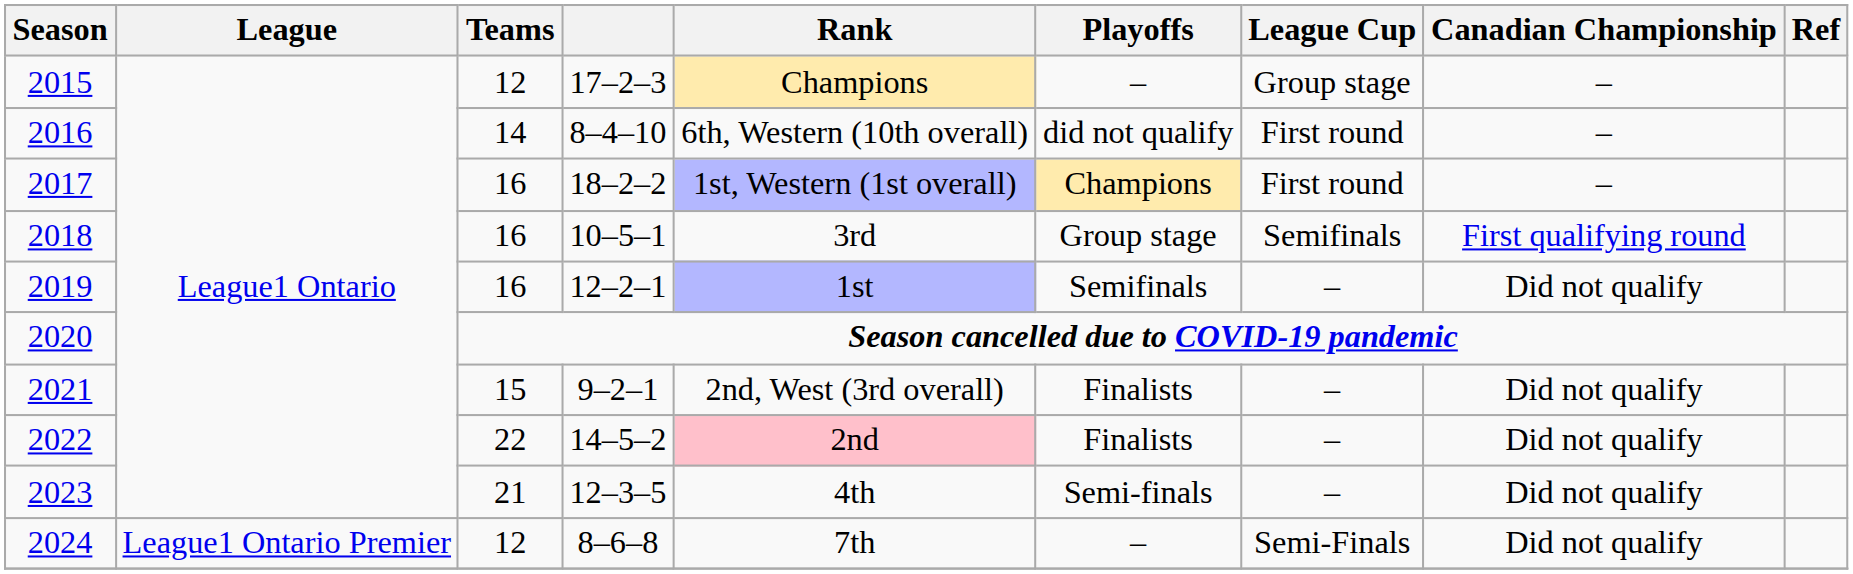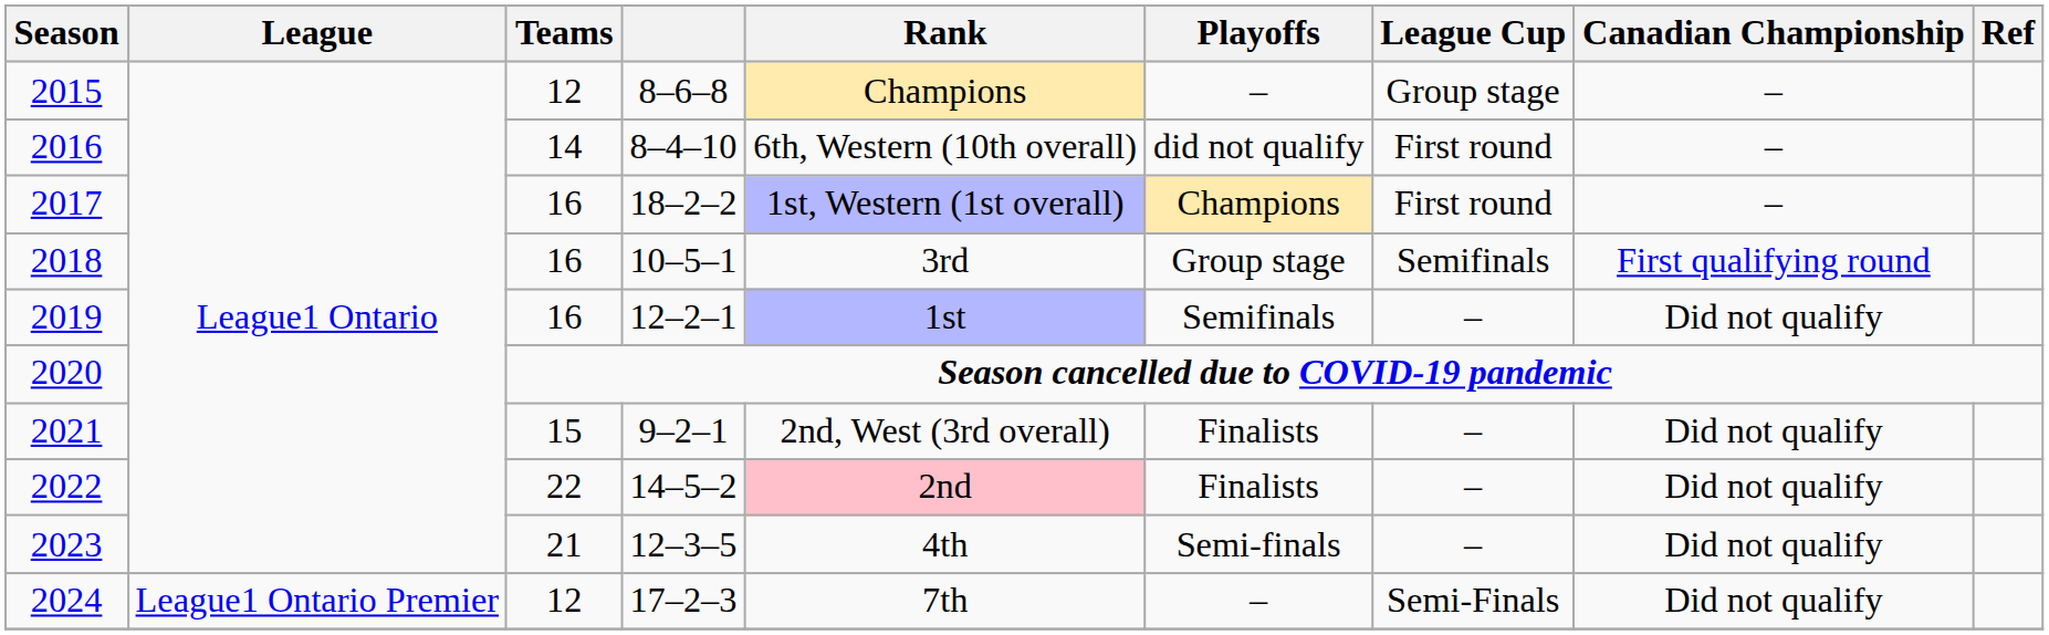 <table class="wikitable" style="text-align: center;">
 <tr>
 <th>Season</th>
 <th>League</th>
 <th>Teams</th>
 <th></th>
 <th>Rank</th>
 <th>Playoffs</th>
 <th>League Cup</th>
 <th>Canadian Championship</th>
 <th>Ref</th>
 </tr>
 <tr>
 <td><a href='#'>2015</a></td>
 <td rowspan="9"><a href='#'>League1 Ontario</a></td>
 <td>12</td>
-<td>17–2–3</td>
+<td>8–6–8</td>
 <td bgcolor="FFEBAD">Champions</td>
 <td>–</td>
 <td>Group stage</td>
 <td>–</td>
 <td></td>
 </tr>
 <tr>
 <td><a href='#'>2016</a></td>
 <td>14</td>
 <td>8–4–10</td>
 <td>6th, Western (10th overall)</td>
 <td>did not qualify</td>
 <td>First round</td>
 <td>–</td>
 <td></td>
 </tr>
 <tr>
 <td><a href='#'>2017</a></td>
 <td>16</td>
 <td>18–2–2</td>
 <td bgcolor="B3B7FF">1st, Western (1st overall)</td>
 <td bgcolor="FFEBAD">Champions</td>
 <td>First round</td>
 <td>–</td>
 <td></td>
 </tr>
 <tr>
 <td><a href='#'>2018</a></td>
 <td>16</td>
 <td>10–5–1</td>
 <td>3rd</td>
 <td>Group stage</td>
 <td>Semifinals</td>
 <td><a href='#'>First qualifying round</a></td>
 <td></td>
 </tr>
 <tr>
 <td><a href='#'>2019</a></td>
 <td>16</td>
 <td>12–2–1</td>
 <td bgcolor="B3B7FF">1st</td>
 <td>Semifinals</td>
 <td>–</td>
 <td>Did not qualify</td>
 <td></td>
 </tr>
 <tr>
 <td><a href='#'>2020</a></td>
 <td colspan="7"><strong><em>Season cancelled due to <a href='#'>COVID-19 pandemic</a></em></strong></td>
 </tr>
 <tr>
 <td><a href='#'>2021</a></td>
 <td>15</td>
 <td>9–2–1</td>
 <td>2nd, West (3rd overall)</td>
 <td>Finalists</td>
 <td>–</td>
 <td>Did not qualify</td>
 <td></td>
 </tr>
 <tr>
 <td><a href='#'>2022</a></td>
 <td>22</td>
 <td>14–5–2</td>
 <td style="background: pink;">2nd</td>
 <td>Finalists</td>
 <td>–</td>
 <td>Did not qualify</td>
 <td></td>
 </tr>
 <tr>
 <td><a href='#'>2023</a></td>
 <td>21</td>
 <td>12–3–5</td>
 <td>4th</td>
 <td>Semi-finals</td>
 <td>–</td>
 <td>Did not qualify</td>
 <td></td>
 </tr>
 <tr>
 <td><a href='#'>2024</a></td>
 <td><a href='#'>League1 Ontario Premier</a></td>
 <td>12</td>
-<td>8–6–8</td>
+<td>17–2–3</td>
 <td>7th</td>
 <td>–</td>
 <td>Semi-Finals</td>
 <td>Did not qualify</td>
 <td></td>
 </tr>
 <tr>
 </tr>
 </table>
